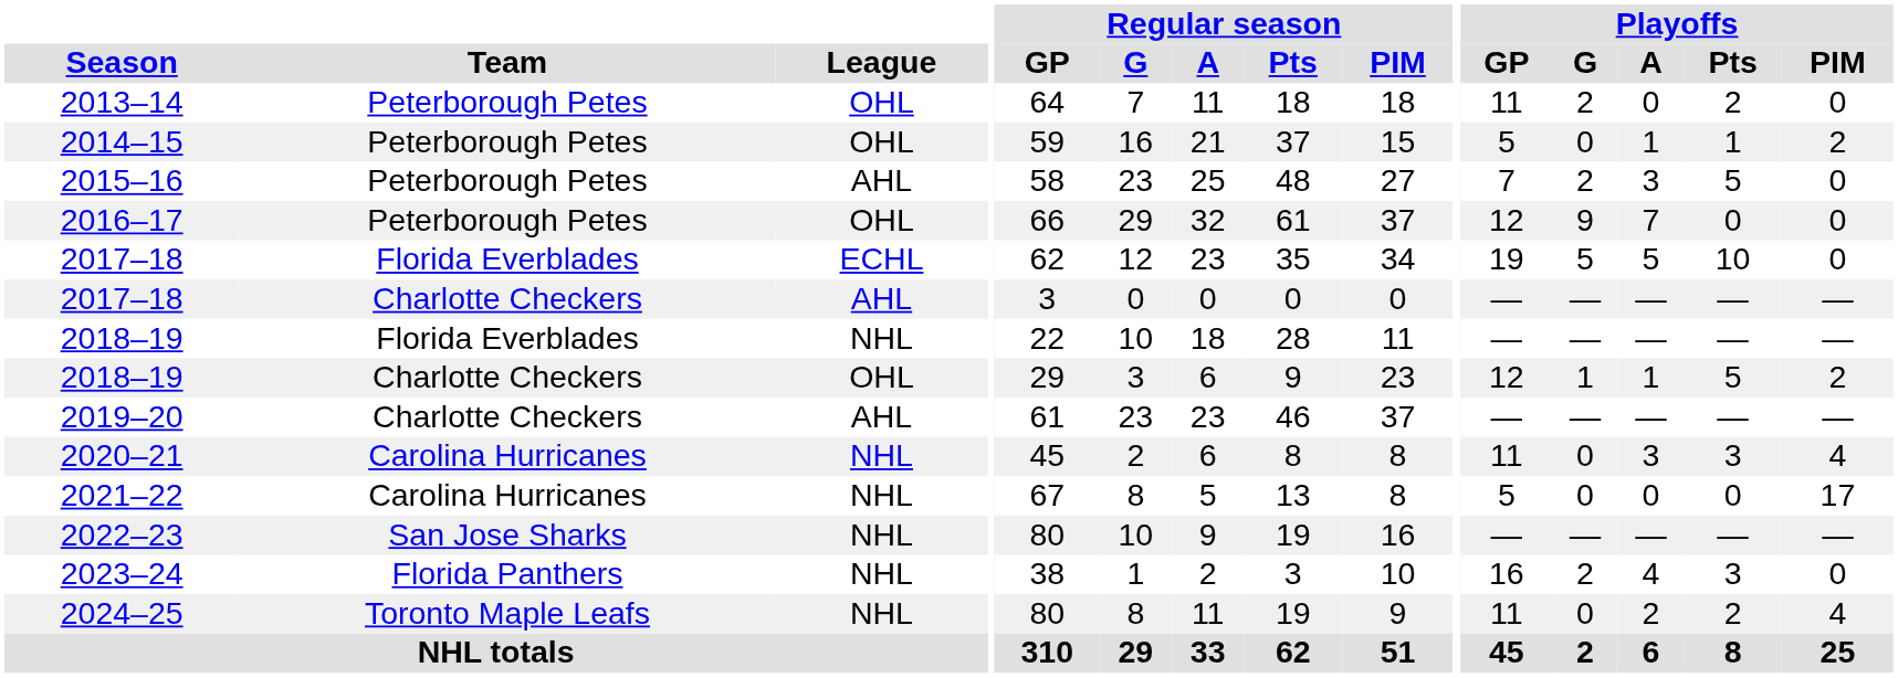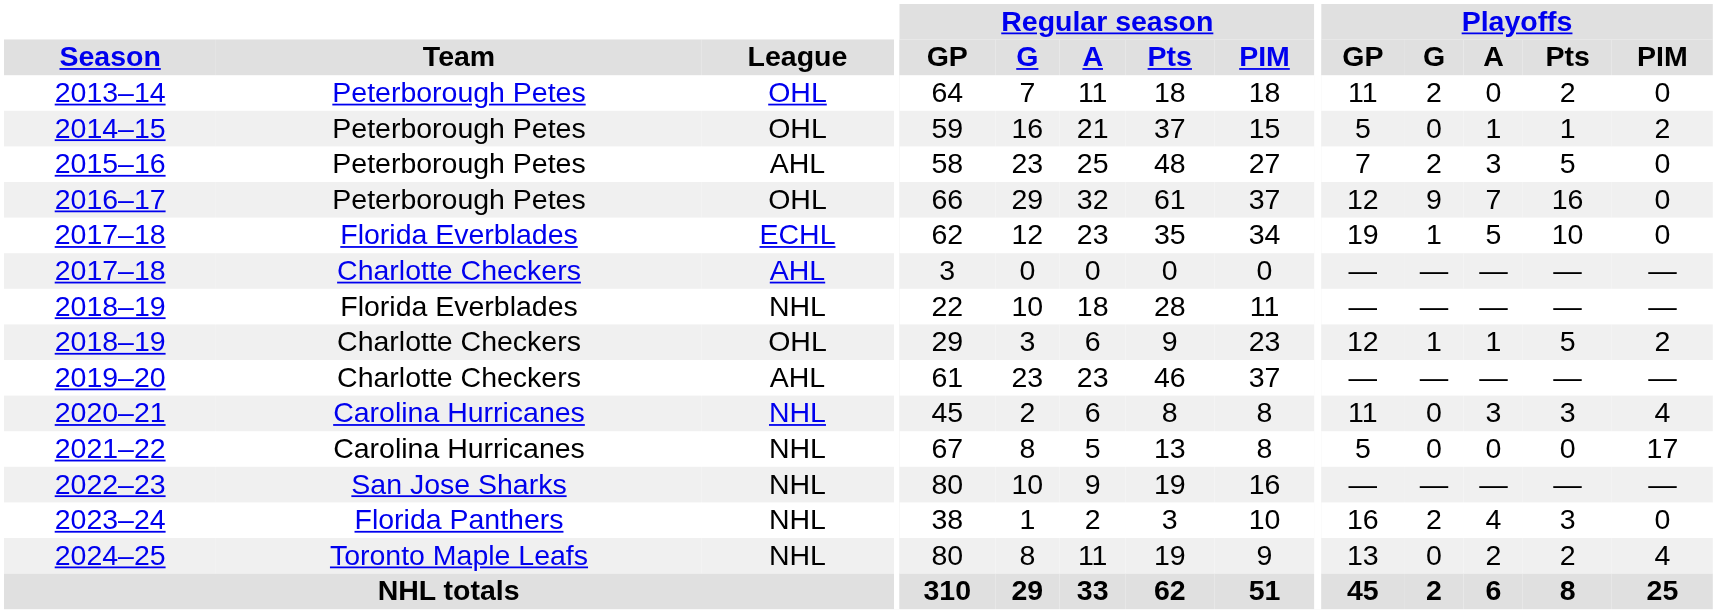 <table border="0" cellpadding="1" cellspacing="0" style="text-align:center; width:60em">
 <tr bgcolor="#e0e0e0">
 <th colspan="3" bgcolor="#ffffff"></th>
 <th rowspan="92" bgcolor="#ffffff"></th>
 <th colspan="5"><a href='#'>Regular season</a></th>
 <th rowspan="92" bgcolor="#ffffff"></th>
 <th colspan="5"><a href='#'>Playoffs</a></th>
 </tr>
 <tr bgcolor="#e0e0e0">
 <th><a href='#'>Season</a></th>
 <th>Team</th>
 <th>League</th>
 <th>GP</th>
 <th><a href='#'>G</a></th>
 <th><a href='#'>A</a></th>
 <th><a href='#'>Pts</a></th>
 <th><a href='#'>PIM</a></th>
 <th>GP</th>
 <th>G</th>
 <th>A</th>
 <th>Pts</th>
 <th>PIM</th>
 </tr>
 <tr>
 <td><a href='#'>2013–14</a></td>
 <td><a href='#'>Peterborough Petes</a></td>
 <td><a href='#'>OHL</a></td>
 <td>64</td>
 <td>7</td>
 <td>11</td>
 <td>18</td>
 <td>18</td>
 <td>11</td>
 <td>2</td>
 <td>0</td>
 <td>2</td>
 <td>0</td>
 </tr>
 <tr bgcolor="#f0f0f0">
 <td><a href='#'>2014–15</a></td>
 <td>Peterborough Petes</td>
 <td>OHL</td>
 <td>59</td>
 <td>16</td>
 <td>21</td>
 <td>37</td>
 <td>15</td>
 <td>5</td>
 <td>0</td>
 <td>1</td>
 <td>1</td>
 <td>2</td>
 </tr>
 <tr>
 <td><a href='#'>2015–16</a></td>
 <td>Peterborough Petes</td>
 <td>AHL</td>
 <td>58</td>
 <td>23</td>
 <td>25</td>
 <td>48</td>
 <td>27</td>
 <td>7</td>
 <td>2</td>
 <td>3</td>
 <td>5</td>
 <td>0</td>
 </tr>
 <tr bgcolor="#f0f0f0">
 <td><a href='#'>2016–17</a></td>
 <td>Peterborough Petes</td>
 <td>OHL</td>
 <td>66</td>
 <td>29</td>
 <td>32</td>
 <td>61</td>
 <td>37</td>
 <td>12</td>
 <td>9</td>
 <td>7</td>
-<td>0</td>
+<td>16</td>
 <td>0</td>
 </tr>
 <tr>
 <td><a href='#'>2017–18</a></td>
 <td><a href='#'>Florida Everblades</a></td>
 <td><a href='#'>ECHL</a></td>
 <td>62</td>
 <td>12</td>
 <td>23</td>
 <td>35</td>
 <td>34</td>
 <td>19</td>
-<td>5</td>
+<td>1</td>
 <td>5</td>
 <td>10</td>
 <td>0</td>
 </tr>
 <tr bgcolor="#f0f0f0">
 <td><a href='#'>2017–18</a></td>
 <td><a href='#'>Charlotte Checkers</a></td>
 <td><a href='#'>AHL</a></td>
 <td>3</td>
 <td>0</td>
 <td>0</td>
 <td>0</td>
 <td>0</td>
 <td>—</td>
 <td>—</td>
 <td>—</td>
 <td>—</td>
 <td>—</td>
 </tr>
 <tr>
 <td><a href='#'>2018–19</a></td>
 <td>Florida Everblades</td>
 <td>NHL</td>
 <td>22</td>
 <td>10</td>
 <td>18</td>
 <td>28</td>
 <td>11</td>
 <td>—</td>
 <td>—</td>
 <td>—</td>
 <td>—</td>
 <td>—</td>
 </tr>
 <tr bgcolor="#f0f0f0">
 <td><a href='#'>2018–19</a></td>
 <td>Charlotte Checkers</td>
 <td>OHL</td>
 <td>29</td>
 <td>3</td>
 <td>6</td>
 <td>9</td>
 <td>23</td>
 <td>12</td>
 <td>1</td>
 <td>1</td>
 <td>5</td>
 <td>2</td>
 </tr>
 <tr>
 <td><a href='#'>2019–20</a></td>
 <td>Charlotte Checkers</td>
 <td>AHL</td>
 <td>61</td>
 <td>23</td>
 <td>23</td>
 <td>46</td>
 <td>37</td>
 <td>—</td>
 <td>—</td>
 <td>—</td>
 <td>—</td>
 <td>—</td>
 </tr>
 <tr bgcolor="#f0f0f0">
 <td><a href='#'>2020–21</a></td>
 <td><a href='#'>Carolina Hurricanes</a></td>
 <td><a href='#'>NHL</a></td>
 <td>45</td>
 <td>2</td>
 <td>6</td>
 <td>8</td>
 <td>8</td>
 <td>11</td>
 <td>0</td>
 <td>3</td>
 <td>3</td>
 <td>4</td>
 </tr>
 <tr>
 <td><a href='#'>2021–22</a></td>
 <td>Carolina Hurricanes</td>
 <td>NHL</td>
 <td>67</td>
 <td>8</td>
 <td>5</td>
 <td>13</td>
 <td>8</td>
 <td>5</td>
 <td>0</td>
 <td>0</td>
 <td>0</td>
 <td>17</td>
 </tr>
 <tr bgcolor="#f0f0f0">
 <td><a href='#'>2022–23</a></td>
 <td><a href='#'>San Jose Sharks</a></td>
 <td>NHL</td>
 <td>80</td>
 <td>10</td>
 <td>9</td>
 <td>19</td>
 <td>16</td>
 <td>—</td>
 <td>—</td>
 <td>—</td>
 <td>—</td>
 <td>—</td>
 </tr>
 <tr bgcolor="#e0e0e0">
 </tr>
 <tr>
 <td><a href='#'>2023–24</a></td>
 <td><a href='#'>Florida Panthers</a></td>
 <td>NHL</td>
 <td>38</td>
 <td>1</td>
 <td>2</td>
 <td>3</td>
 <td>10</td>
 <td>16</td>
 <td>2</td>
 <td>4</td>
 <td>3</td>
 <td>0</td>
 </tr>
 <tr bgcolor="#f0f0f0">
 <td><a href='#'>2024–25</a></td>
 <td><a href='#'>Toronto Maple Leafs</a></td>
 <td>NHL</td>
 <td>80</td>
 <td>8</td>
 <td>11</td>
 <td>19</td>
 <td>9</td>
-<td>11</td>
+<td>13</td>
 <td>0</td>
 <td>2</td>
 <td>2</td>
 <td>4</td>
 </tr>
 <tr bgcolor="#e0e0e0">
 <th colspan="3">NHL totals</th>
 <th>310</th>
 <th>29</th>
 <th>33</th>
 <th>62</th>
 <th>51</th>
 <th>45</th>
 <th>2</th>
 <th>6</th>
 <th>8</th>
 <th>25</th>
 </tr>
 </table>
